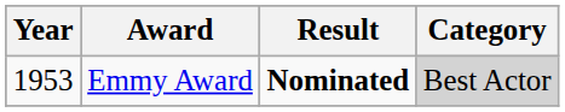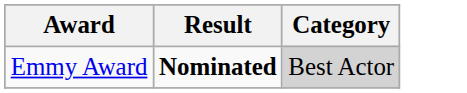 <table class="wikitable" style="font-size: 90%;">
 <tr>
-<th>Year</th>
 <th>Award</th>
 <th>Result</th>
 <th>Category</th>
 </tr>
 <tr>
-<td>1953</td>
 <td><a href='#'>Emmy Award</a></td>
 <td><strong>Nominated</strong></td>
 <td style="background: lightgrey;">Best Actor</td>
 </tr>
 </table>
